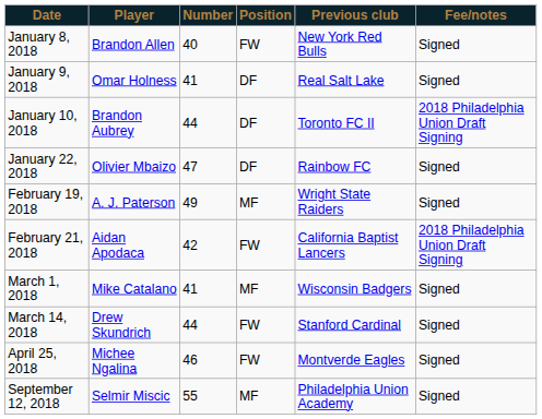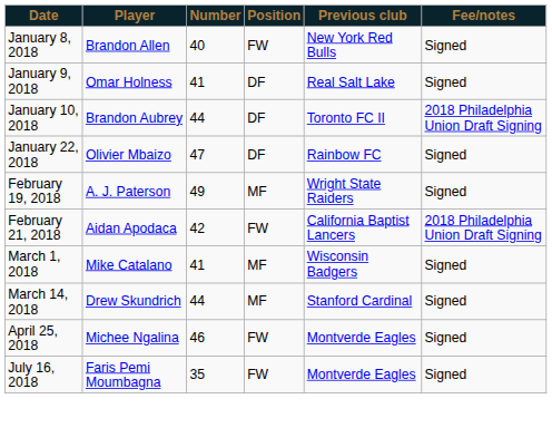 <table class="wikitable" style="text-align:left; font-size:95%;">
 <tr>
 <th style="background:#09232D; color:#B18142; width:125px;">Date</th>
 <th style="background:#09232D; color:#B18142; width:170px;">Player</th>
 <th style="background:#09232D; color:#B18142; width:50px;">Number</th>
 <th style="background:#09232D; color:#B18142; width:50px;">Position</th>
 <th style="background:#09232D; color:#B18142; width:250px;">Previous club</th>
 <th style="background:#09232D; color:#B18142; width:250px;">Fee/notes</th>
 </tr>
 <tr>
 <td>January 8, 2018</td>
 <td> <a href='#'>Brandon Allen</a></td>
 <td>40</td>
 <td>FW</td>
 <td> <a href='#'>New York Red Bulls</a></td>
 <td>Signed</td>
 </tr>
 <tr>
 <td>January 9, 2018</td>
 <td> <a href='#'>Omar Holness</a></td>
 <td>41</td>
 <td>DF</td>
 <td> <a href='#'>Real Salt Lake</a></td>
 <td>Signed</td>
 </tr>
 <tr>
 <td>January 10, 2018</td>
 <td> <a href='#'>Brandon Aubrey</a></td>
 <td>44</td>
 <td>DF</td>
 <td> <a href='#'>Toronto FC II</a></td>
 <td><a href='#'>2018 Philadelphia Union Draft Signing</a></td>
 </tr>
 <tr>
 <td>January 22, 2018</td>
 <td> <a href='#'>Olivier Mbaizo</a></td>
 <td>47</td>
 <td>DF</td>
 <td> <a href='#'>Rainbow FC</a></td>
 <td>Signed</td>
 </tr>
 <tr>
 <td>February 19, 2018</td>
 <td> <a href='#'>A. J. Paterson</a></td>
 <td>49</td>
 <td>MF</td>
 <td> <a href='#'>Wright State Raiders</a></td>
 <td>Signed</td>
 </tr>
 <tr>
 <td>February 21, 2018</td>
 <td> <a href='#'>Aidan Apodaca</a></td>
 <td>42</td>
 <td>FW</td>
 <td> <a href='#'>California Baptist Lancers</a></td>
 <td><a href='#'>2018 Philadelphia Union Draft Signing</a></td>
 </tr>
 <tr>
 <td>March 1, 2018</td>
 <td> <a href='#'>Mike Catalano</a></td>
 <td>41</td>
 <td>MF</td>
 <td> <a href='#'>Wisconsin Badgers</a></td>
 <td>Signed</td>
 </tr>
 <tr>
 <td>March 14, 2018</td>
 <td> <a href='#'>Drew Skundrich</a></td>
 <td>44</td>
-<td>FW</td>
+<td>MF</td>
 <td> <a href='#'>Stanford Cardinal</a></td>
 <td>Signed</td>
 </tr>
 <tr>
 <td>April 25, 2018</td>
 <td> <a href='#'>Michee Ngalina</a></td>
 <td>46</td>
 <td>FW</td>
 <td> <a href='#'>Montverde Eagles</a></td>
 <td>Signed</td>
 </tr>
 <tr>
-<td>September 12, 2018</td>
-<td> <a href='#'>Selmir Miscic</a></td>
-<td>55</td>
-<td>MF</td>
-<td> <a href='#'>Philadelphia Union Academy</a></td>
+<td>July 16, 2018</td>
+<td> <a href='#'>Faris Pemi Moumbagna</a></td>
+<td>35</td>
+<td>FW</td>
+<td> <a href='#'>Montverde Eagles</a></td>
 <td>Signed</td>
 </tr>
 </table>
